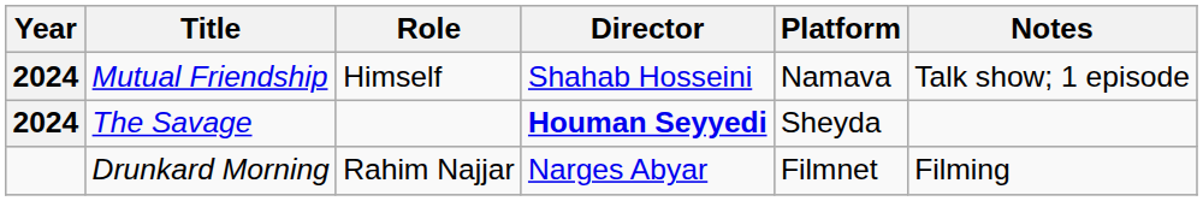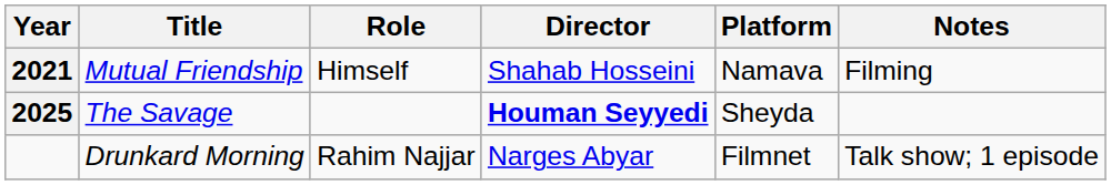 <table class="wikitable plainrowheaders sortable"  style=font-size:100%>
 <tr>
 <th scope="col">Year</th>
 <th scope="col">Title</th>
 <th scope="col">Role</th>
 <th scope="col">Director</th>
 <th scope="col" class="unsortable">Platform</th>
 <th scope="col" class="unsortable">Notes</th>
 </tr>
 <tr>
-<th scope=row>2024</th>
+<th scope=row>2021</th>
 <td><em><a href='#'>Mutual Friendship</a></em></td>
 <td>Himself</td>
 <td><a href='#'>Shahab Hosseini</a></td>
 <td>Namava</td>
-<td>Talk show; 1 episode</td>
+<td>Filming</td>
 </tr>
 <tr>
-<th scope=row>2024</th>
+<th scope=row>2025</th>
 <td><em><a href='#'>The Savage</a></em></td>
 <td></td>
 <td><strong><a href='#'>Houman Seyyedi</a></strong></td>
 <td>Sheyda</td>
 <td></td>
 </tr>
 <tr>
 <td></td>
 <td><em>Drunkard Morning</em></td>
 <td>Rahim Najjar</td>
 <td><a href='#'>Narges Abyar</a></td>
 <td>Filmnet</td>
-<td>Filming</td>
+<td>Talk show; 1 episode</td>
 </tr>
 </table>
